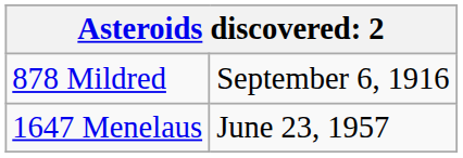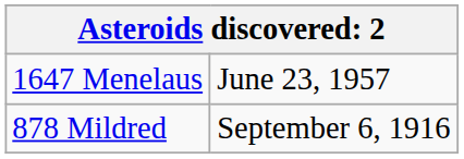 <table class="wikitable collapsible" align="right" style="margin: 1em; margin-top: 0;">
 <tr>
 <th colspan="2" style="white-space: nowrap;"><a href='#'>Asteroids</a> discovered: 2</th>
 </tr>
 <tr>
+<td><a href='#'>1647 Menelaus</a></td>
+<td>June 23, 1957</td>
+</tr>
+<tr>
 <td><a href='#'>878 Mildred</a></td>
 <td>September 6, 1916</td>
 </tr>
-<tr>
-<td><a href='#'>1647 Menelaus</a></td>
-<td>June 23, 1957</td>
-</tr>
 </table>
